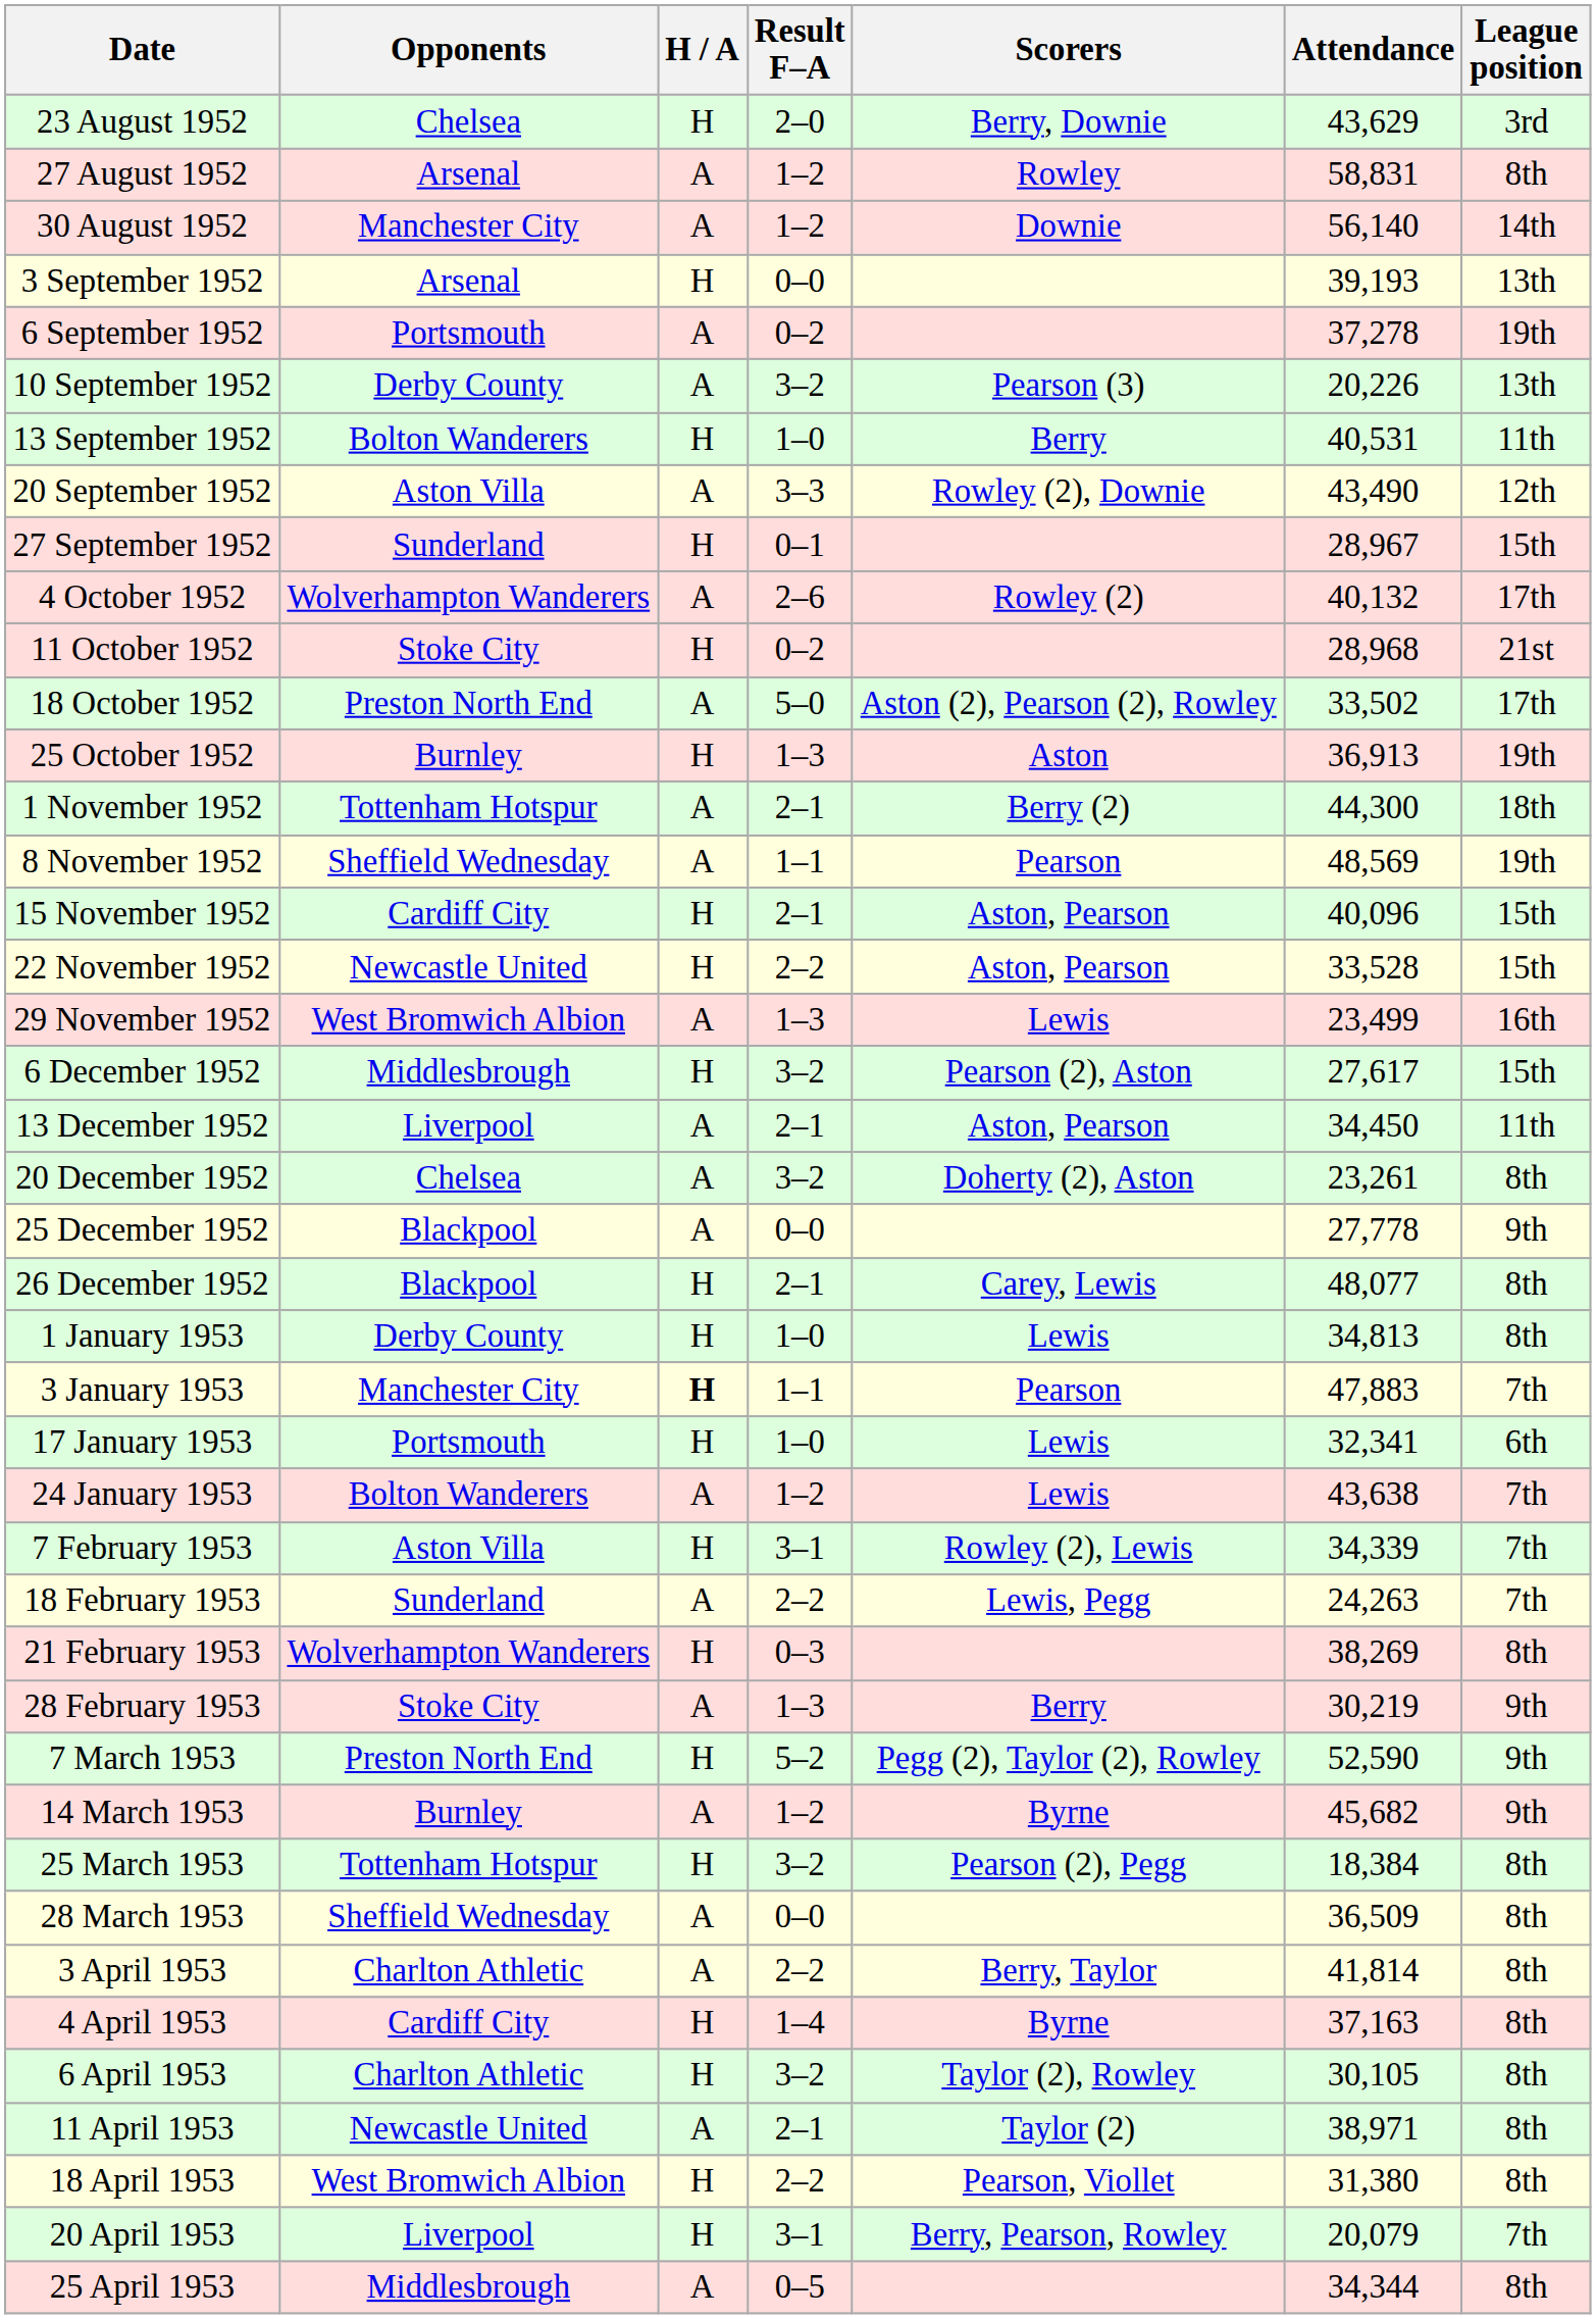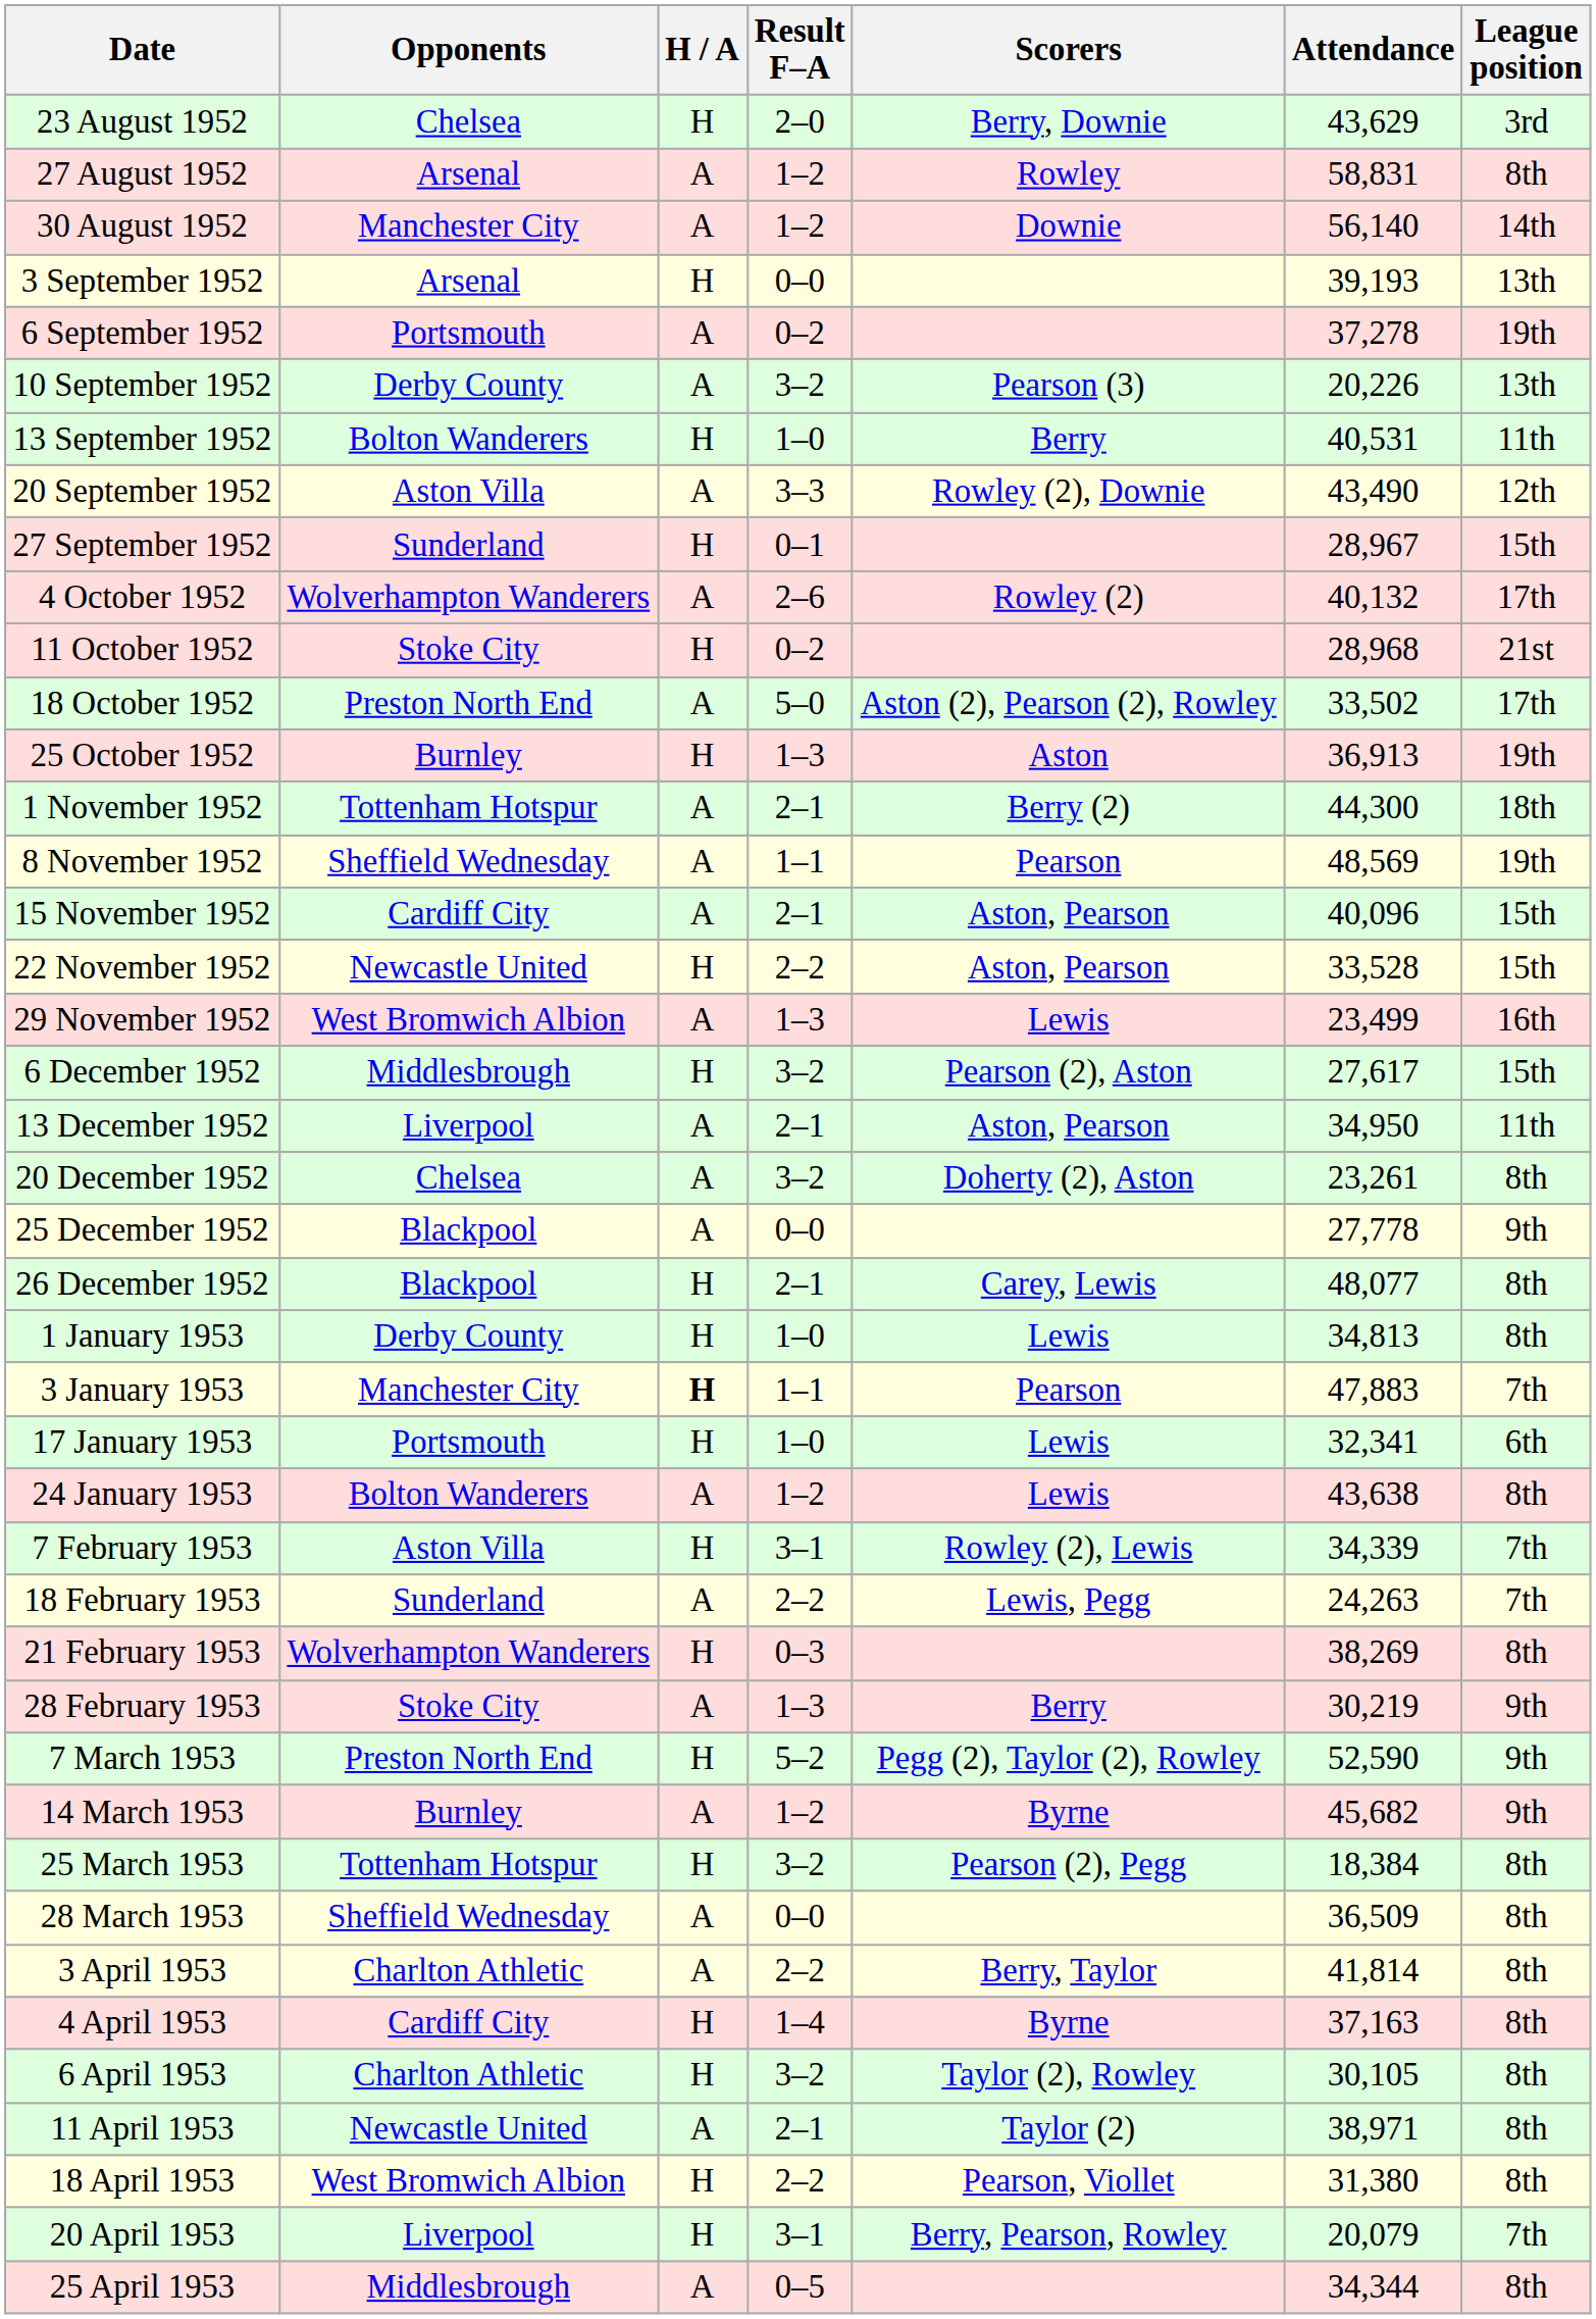 <table class="wikitable" style="text-align:center">
 <tr>
 <th>Date</th>
 <th>Opponents</th>
 <th>H / A</th>
 <th>Result<br>F–A</th>
 <th>Scorers</th>
 <th>Attendance</th>
 <th>League<br>position</th>
 </tr>
 <tr bgcolor="#ddffdd">
 <td>23 August 1952</td>
 <td><a href='#'>Chelsea</a></td>
 <td>H</td>
 <td>2–0</td>
 <td><a href='#'>Berry</a>, <a href='#'>Downie</a></td>
 <td>43,629</td>
 <td>3rd</td>
 </tr>
 <tr bgcolor="#ffdddd">
 <td>27 August 1952</td>
 <td><a href='#'>Arsenal</a></td>
 <td>A</td>
 <td>1–2</td>
 <td><a href='#'>Rowley</a></td>
 <td>58,831</td>
 <td>8th</td>
 </tr>
 <tr bgcolor="#ffdddd">
 <td>30 August 1952</td>
 <td><a href='#'>Manchester City</a></td>
 <td>A</td>
 <td>1–2</td>
 <td><a href='#'>Downie</a></td>
 <td>56,140</td>
 <td>14th</td>
 </tr>
 <tr bgcolor="#ffffdd">
 <td>3 September 1952</td>
 <td><a href='#'>Arsenal</a></td>
 <td>H</td>
 <td>0–0</td>
 <td></td>
 <td>39,193</td>
 <td>13th</td>
 </tr>
 <tr bgcolor="#ffdddd">
 <td>6 September 1952</td>
 <td><a href='#'>Portsmouth</a></td>
 <td>A</td>
 <td>0–2</td>
 <td></td>
 <td>37,278</td>
 <td>19th</td>
 </tr>
 <tr bgcolor="#ddffdd">
 <td>10 September 1952</td>
 <td><a href='#'>Derby County</a></td>
 <td>A</td>
 <td>3–2</td>
 <td><a href='#'>Pearson</a> (3)</td>
 <td>20,226</td>
 <td>13th</td>
 </tr>
 <tr bgcolor="#ddffdd">
 <td>13 September 1952</td>
 <td><a href='#'>Bolton Wanderers</a></td>
 <td>H</td>
 <td>1–0</td>
 <td><a href='#'>Berry</a></td>
 <td>40,531</td>
 <td>11th</td>
 </tr>
 <tr bgcolor="#ffffdd">
 <td>20 September 1952</td>
 <td><a href='#'>Aston Villa</a></td>
 <td>A</td>
 <td>3–3</td>
 <td><a href='#'>Rowley</a> (2), <a href='#'>Downie</a></td>
 <td>43,490</td>
 <td>12th</td>
 </tr>
 <tr bgcolor="#ffdddd">
 <td>27 September 1952</td>
 <td><a href='#'>Sunderland</a></td>
 <td>H</td>
 <td>0–1</td>
 <td></td>
 <td>28,967</td>
 <td>15th</td>
 </tr>
 <tr bgcolor="#ffdddd">
 <td>4 October 1952</td>
 <td><a href='#'>Wolverhampton Wanderers</a></td>
 <td>A</td>
 <td>2–6</td>
 <td><a href='#'>Rowley</a> (2)</td>
 <td>40,132</td>
 <td>17th</td>
 </tr>
 <tr bgcolor="#ffdddd">
 <td>11 October 1952</td>
 <td><a href='#'>Stoke City</a></td>
 <td>H</td>
 <td>0–2</td>
 <td></td>
 <td>28,968</td>
 <td>21st</td>
 </tr>
 <tr bgcolor="#ddffdd">
 <td>18 October 1952</td>
 <td><a href='#'>Preston North End</a></td>
 <td>A</td>
 <td>5–0</td>
 <td><a href='#'>Aston</a> (2), <a href='#'>Pearson</a> (2), <a href='#'>Rowley</a></td>
 <td>33,502</td>
 <td>17th</td>
 </tr>
 <tr bgcolor="#ffdddd">
 <td>25 October 1952</td>
 <td><a href='#'>Burnley</a></td>
 <td>H</td>
 <td>1–3</td>
 <td><a href='#'>Aston</a></td>
 <td>36,913</td>
 <td>19th</td>
 </tr>
 <tr bgcolor="#ddffdd">
 <td>1 November 1952</td>
 <td><a href='#'>Tottenham Hotspur</a></td>
 <td>A</td>
 <td>2–1</td>
 <td><a href='#'>Berry</a> (2)</td>
 <td>44,300</td>
 <td>18th</td>
 </tr>
 <tr bgcolor="#ffffdd">
 <td>8 November 1952</td>
 <td><a href='#'>Sheffield Wednesday</a></td>
 <td>A</td>
 <td>1–1</td>
 <td><a href='#'>Pearson</a></td>
 <td>48,569</td>
 <td>19th</td>
 </tr>
 <tr bgcolor="#ddffdd">
 <td>15 November 1952</td>
 <td><a href='#'>Cardiff City</a></td>
-<td>H</td>
+<td>A</td>
 <td>2–1</td>
 <td><a href='#'>Aston</a>, <a href='#'>Pearson</a></td>
 <td>40,096</td>
 <td>15th</td>
 </tr>
 <tr bgcolor="#ffffdd">
 <td>22 November 1952</td>
 <td><a href='#'>Newcastle United</a></td>
 <td>H</td>
 <td>2–2</td>
 <td><a href='#'>Aston</a>, <a href='#'>Pearson</a></td>
 <td>33,528</td>
 <td>15th</td>
 </tr>
 <tr bgcolor="#ffdddd">
 <td>29 November 1952</td>
 <td><a href='#'>West Bromwich Albion</a></td>
 <td>A</td>
 <td>1–3</td>
 <td><a href='#'>Lewis</a></td>
 <td>23,499</td>
 <td>16th</td>
 </tr>
 <tr bgcolor="#ddffdd">
 <td>6 December 1952</td>
 <td><a href='#'>Middlesbrough</a></td>
 <td>H</td>
 <td>3–2</td>
 <td><a href='#'>Pearson</a> (2), <a href='#'>Aston</a></td>
 <td>27,617</td>
 <td>15th</td>
 </tr>
 <tr bgcolor="#ddffdd">
 <td>13 December 1952</td>
 <td><a href='#'>Liverpool</a></td>
 <td>A</td>
 <td>2–1</td>
 <td><a href='#'>Aston</a>, <a href='#'>Pearson</a></td>
-<td>34,450</td>
+<td>34,950</td>
 <td>11th</td>
 </tr>
 <tr bgcolor="#ddffdd">
 <td>20 December 1952</td>
 <td><a href='#'>Chelsea</a></td>
 <td>A</td>
 <td>3–2</td>
 <td><a href='#'>Doherty</a> (2), <a href='#'>Aston</a></td>
 <td>23,261</td>
 <td>8th</td>
 </tr>
 <tr bgcolor="#ffffdd">
 <td>25 December 1952</td>
 <td><a href='#'>Blackpool</a></td>
 <td>A</td>
 <td>0–0</td>
 <td></td>
 <td>27,778</td>
 <td>9th</td>
 </tr>
 <tr bgcolor="#ddffdd">
 <td>26 December 1952</td>
 <td><a href='#'>Blackpool</a></td>
 <td>H</td>
 <td>2–1</td>
 <td><a href='#'>Carey</a>, <a href='#'>Lewis</a></td>
 <td>48,077</td>
 <td>8th</td>
 </tr>
 <tr bgcolor="#ddffdd">
 <td>1 January 1953</td>
 <td><a href='#'>Derby County</a></td>
 <td>H</td>
 <td>1–0</td>
 <td><a href='#'>Lewis</a></td>
 <td>34,813</td>
 <td>8th</td>
 </tr>
 <tr bgcolor="#ffffdd">
 <td>3 January 1953</td>
 <td><a href='#'>Manchester City</a></td>
 <td><strong>H</strong></td>
 <td>1–1</td>
 <td><a href='#'>Pearson</a></td>
 <td>47,883</td>
 <td>7th</td>
 </tr>
 <tr bgcolor="#ddffdd">
 <td>17 January 1953</td>
 <td><a href='#'>Portsmouth</a></td>
 <td>H</td>
 <td>1–0</td>
 <td><a href='#'>Lewis</a></td>
 <td>32,341</td>
 <td>6th</td>
 </tr>
 <tr bgcolor="#ffdddd">
 <td>24 January 1953</td>
 <td><a href='#'>Bolton Wanderers</a></td>
 <td>A</td>
 <td>1–2</td>
 <td><a href='#'>Lewis</a></td>
 <td>43,638</td>
-<td>7th</td>
+<td>8th</td>
 </tr>
 <tr bgcolor="#ddffdd">
 <td>7 February 1953</td>
 <td><a href='#'>Aston Villa</a></td>
 <td>H</td>
 <td>3–1</td>
 <td><a href='#'>Rowley</a> (2), <a href='#'>Lewis</a></td>
 <td>34,339</td>
 <td>7th</td>
 </tr>
 <tr bgcolor="#ffffdd">
 <td>18 February 1953</td>
 <td><a href='#'>Sunderland</a></td>
 <td>A</td>
 <td>2–2</td>
 <td><a href='#'>Lewis</a>, <a href='#'>Pegg</a></td>
 <td>24,263</td>
 <td>7th</td>
 </tr>
 <tr bgcolor="#ffdddd">
 <td>21 February 1953</td>
 <td><a href='#'>Wolverhampton Wanderers</a></td>
 <td>H</td>
 <td>0–3</td>
 <td></td>
 <td>38,269</td>
 <td>8th</td>
 </tr>
 <tr bgcolor="#ffdddd">
 <td>28 February 1953</td>
 <td><a href='#'>Stoke City</a></td>
 <td>A</td>
 <td>1–3</td>
 <td><a href='#'>Berry</a></td>
 <td>30,219</td>
 <td>9th</td>
 </tr>
 <tr bgcolor="#ddffdd">
 <td>7 March 1953</td>
 <td><a href='#'>Preston North End</a></td>
 <td>H</td>
 <td>5–2</td>
 <td><a href='#'>Pegg</a> (2), <a href='#'>Taylor</a> (2), <a href='#'>Rowley</a></td>
 <td>52,590</td>
 <td>9th</td>
 </tr>
 <tr bgcolor="#ffdddd">
 <td>14 March 1953</td>
 <td><a href='#'>Burnley</a></td>
 <td>A</td>
 <td>1–2</td>
 <td><a href='#'>Byrne</a></td>
 <td>45,682</td>
 <td>9th</td>
 </tr>
 <tr bgcolor="#ddffdd">
 <td>25 March 1953</td>
 <td><a href='#'>Tottenham Hotspur</a></td>
 <td>H</td>
 <td>3–2</td>
 <td><a href='#'>Pearson</a> (2), <a href='#'>Pegg</a></td>
 <td>18,384</td>
 <td>8th</td>
 </tr>
 <tr bgcolor="#ffffdd">
 <td>28 March 1953</td>
 <td><a href='#'>Sheffield Wednesday</a></td>
 <td>A</td>
 <td>0–0</td>
 <td></td>
 <td>36,509</td>
 <td>8th</td>
 </tr>
 <tr bgcolor="#ffffdd">
 <td>3 April 1953</td>
 <td><a href='#'>Charlton Athletic</a></td>
 <td>A</td>
 <td>2–2</td>
 <td><a href='#'>Berry</a>, <a href='#'>Taylor</a></td>
 <td>41,814</td>
 <td>8th</td>
 </tr>
 <tr bgcolor="#ffdddd">
 <td>4 April 1953</td>
 <td><a href='#'>Cardiff City</a></td>
 <td>H</td>
 <td>1–4</td>
 <td><a href='#'>Byrne</a></td>
 <td>37,163</td>
 <td>8th</td>
 </tr>
 <tr bgcolor="#ddffdd">
 <td>6 April 1953</td>
 <td><a href='#'>Charlton Athletic</a></td>
 <td>H</td>
 <td>3–2</td>
 <td><a href='#'>Taylor</a> (2), <a href='#'>Rowley</a></td>
 <td>30,105</td>
 <td>8th</td>
 </tr>
 <tr bgcolor="#ddffdd">
 <td>11 April 1953</td>
 <td><a href='#'>Newcastle United</a></td>
 <td>A</td>
 <td>2–1</td>
 <td><a href='#'>Taylor</a> (2)</td>
 <td>38,971</td>
 <td>8th</td>
 </tr>
 <tr bgcolor="#ffffdd">
 <td>18 April 1953</td>
 <td><a href='#'>West Bromwich Albion</a></td>
 <td>H</td>
 <td>2–2</td>
 <td><a href='#'>Pearson</a>, <a href='#'>Viollet</a></td>
 <td>31,380</td>
 <td>8th</td>
 </tr>
 <tr bgcolor="#ddffdd">
 <td>20 April 1953</td>
 <td><a href='#'>Liverpool</a></td>
 <td>H</td>
 <td>3–1</td>
 <td><a href='#'>Berry</a>, <a href='#'>Pearson</a>, <a href='#'>Rowley</a></td>
 <td>20,079</td>
 <td>7th</td>
 </tr>
 <tr bgcolor="#ffdddd">
 <td>25 April 1953</td>
 <td><a href='#'>Middlesbrough</a></td>
 <td>A</td>
 <td>0–5</td>
 <td></td>
 <td>34,344</td>
 <td>8th</td>
 </tr>
 </table>
